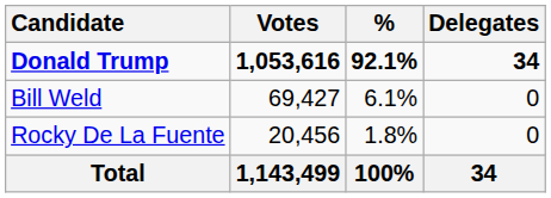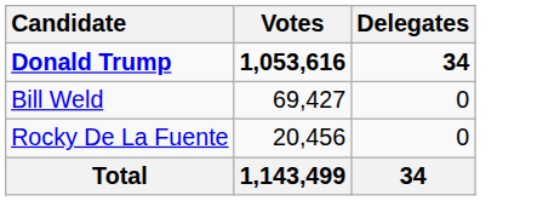 <table class="wikitable sortable" style="text-align:right;">
 <tr>
 <th style="text-align:left;">Candidate</th>
 <th>Votes</th>
-<th>%</th>
 <th>Delegates</th>
 </tr>
 <tr>
 <td style="text-align:left;" data-sort-name="Trump, Donald"><strong><a href='#'>Donald Trump</a></strong></td>
 <td><strong>1,053,616</strong></td>
-<td><strong>92.1%</strong></td>
 <td><strong>34</strong></td>
 </tr>
 <tr>
 <td style="text-align:left;" data-sort-name="Weld, Bill"><a href='#'>Bill Weld</a></td>
 <td>69,427</td>
-<td>6.1%</td>
 <td>0</td>
 </tr>
 <tr>
 <td style="text-align:left;" data-sort-name="De La Fuente, Rocky"><a href='#'>Rocky De La Fuente</a></td>
 <td>20,456</td>
-<td>1.8%</td>
 <td>0</td>
 </tr>
 <tr>
 <th>Total</th>
 <th>1,143,499</th>
-<th>100%</th>
 <th>34</th>
 </tr>
 </table>
